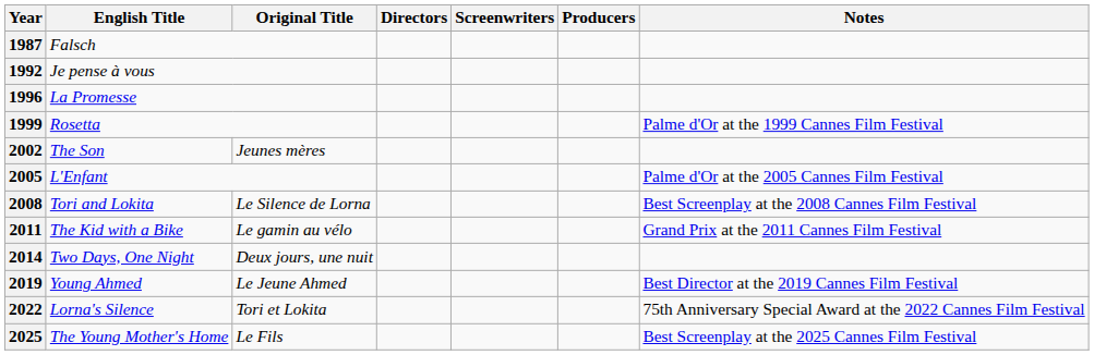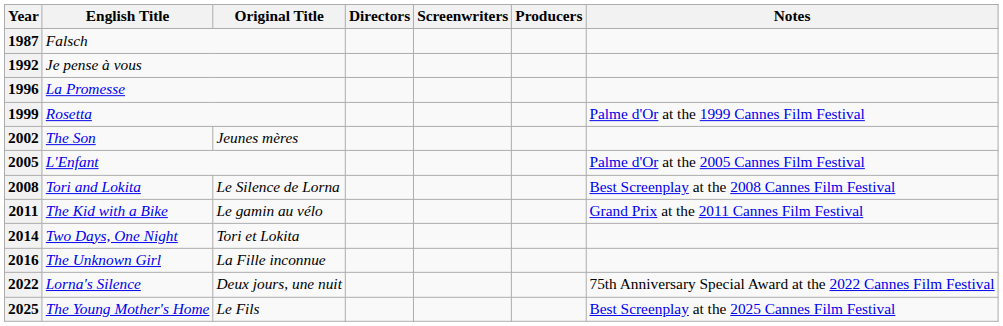 <table class="wikitable">
 <tr>
 <th>Year</th>
 <th>English Title</th>
 <th>Original Title</th>
 <th>Directors</th>
 <th>Screenwriters</th>
 <th>Producers</th>
 <th>Notes</th>
 </tr>
 <tr>
 <th align="center">1987</th>
 <td colspan="2" align="left"><em>Falsch</em></td>
 <td></td>
 <td></td>
 <td></td>
 <td></td>
 </tr>
 <tr>
 <th align="center">1992</th>
 <td colspan="2" align="left"><em>Je pense à vous</em></td>
 <td></td>
 <td></td>
 <td></td>
 <td></td>
 </tr>
 <tr>
 <th align="center">1996</th>
 <td colspan="2" align="left"><em><a href='#'>La Promesse</a></em></td>
 <td></td>
 <td></td>
 <td></td>
 <td></td>
 </tr>
 <tr>
 <th align="center">1999</th>
 <td colspan="2" align="left"><em><a href='#'>Rosetta</a></em></td>
 <td></td>
 <td></td>
 <td></td>
 <td><a href='#'>Palme d'Or</a> at the <a href='#'>1999 Cannes Film Festival</a></td>
 </tr>
 <tr>
 <th align="center">2002</th>
 <td align="left"><em><a href='#'>The Son</a></em></td>
 <td><em>Jeunes mères</em></td>
 <td></td>
 <td></td>
 <td></td>
 <td></td>
 </tr>
 <tr>
 <th align="center">2005</th>
 <td colspan="2" align="left"><em><a href='#'>L'Enfant</a></em></td>
 <td></td>
 <td></td>
 <td></td>
 <td><a href='#'>Palme d'Or</a> at the <a href='#'>2005 Cannes Film Festival</a></td>
 </tr>
 <tr>
 <th align="center">2008</th>
 <td align="left"><em><a href='#'>Tori and Lokita</a></em></td>
 <td><em>Le Silence de Lorna</em></td>
 <td></td>
 <td></td>
 <td></td>
 <td><a href='#'>Best Screenplay</a> at the <a href='#'>2008 Cannes Film Festival</a></td>
 </tr>
 <tr>
 <th align="center">2011</th>
 <td align="left"><em><a href='#'>The Kid with a Bike</a></em></td>
 <td><em>Le gamin au vélo</em></td>
 <td></td>
 <td></td>
 <td></td>
 <td><a href='#'>Grand Prix</a> at the <a href='#'>2011 Cannes Film Festival</a></td>
 </tr>
 <tr>
 <th align="center">2014</th>
 <td align="left"><em><a href='#'>Two Days, One Night</a></em></td>
-<td><em>Deux jours, une nuit</em></td>
+<td><em>Tori et Lokita</em></td>
 <td></td>
 <td></td>
 <td></td>
 <td></td>
 </tr>
 <tr>
-<th align="center">2019</th>
-<td align="left"><em><a href='#'>Young Ahmed</a></em></td>
-<td><em>Le Jeune Ahmed</em></td>
+<th align="center">2016</th>
+<td align="left"><em><a href='#'>The Unknown Girl</a></em></td>
+<td><em>La Fille inconnue</em></td>
 <td></td>
 <td></td>
 <td></td>
-<td><a href='#'>Best Director</a> at the <a href='#'>2019 Cannes Film Festival</a></td>
+<td></td>
 </tr>
 <tr>
 <th align="center">2022</th>
 <td align="left"><em><a href='#'>Lorna's Silence</a></em></td>
-<td><em>Tori et Lokita</em></td>
+<td><em>Deux jours, une nuit</em></td>
 <td></td>
 <td></td>
 <td></td>
 <td>75th Anniversary Special Award at the <a href='#'>2022 Cannes Film Festival</a></td>
 </tr>
 <tr>
 <th align="center">2025</th>
 <td align="left"><em><a href='#'>The Young Mother's Home</a></em></td>
 <td><em>Le Fils</em></td>
 <td></td>
 <td></td>
 <td></td>
 <td><a href='#'>Best Screenplay</a> at the <a href='#'>2025 Cannes Film Festival</a></td>
 </tr>
 </table>
